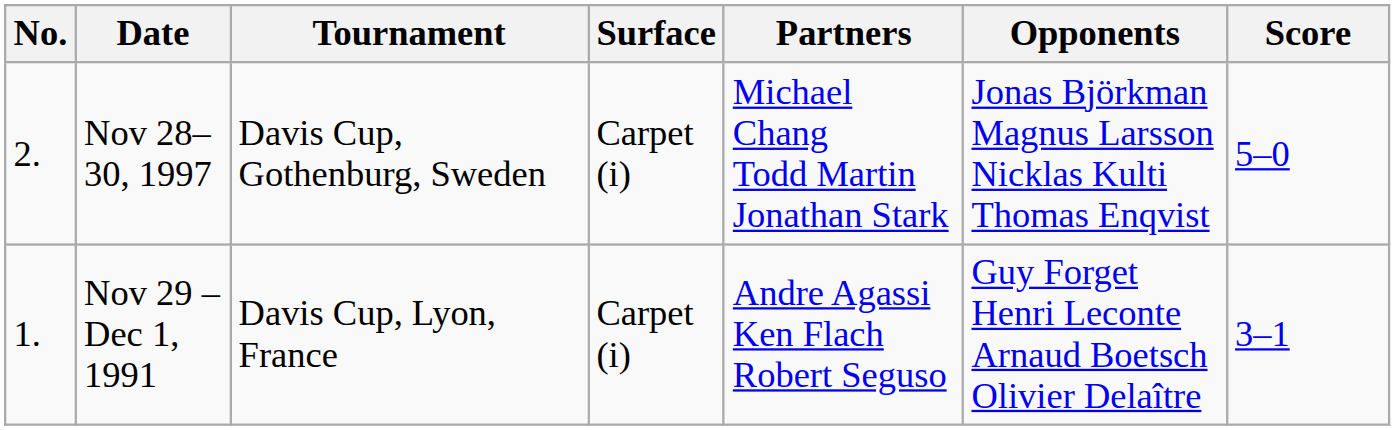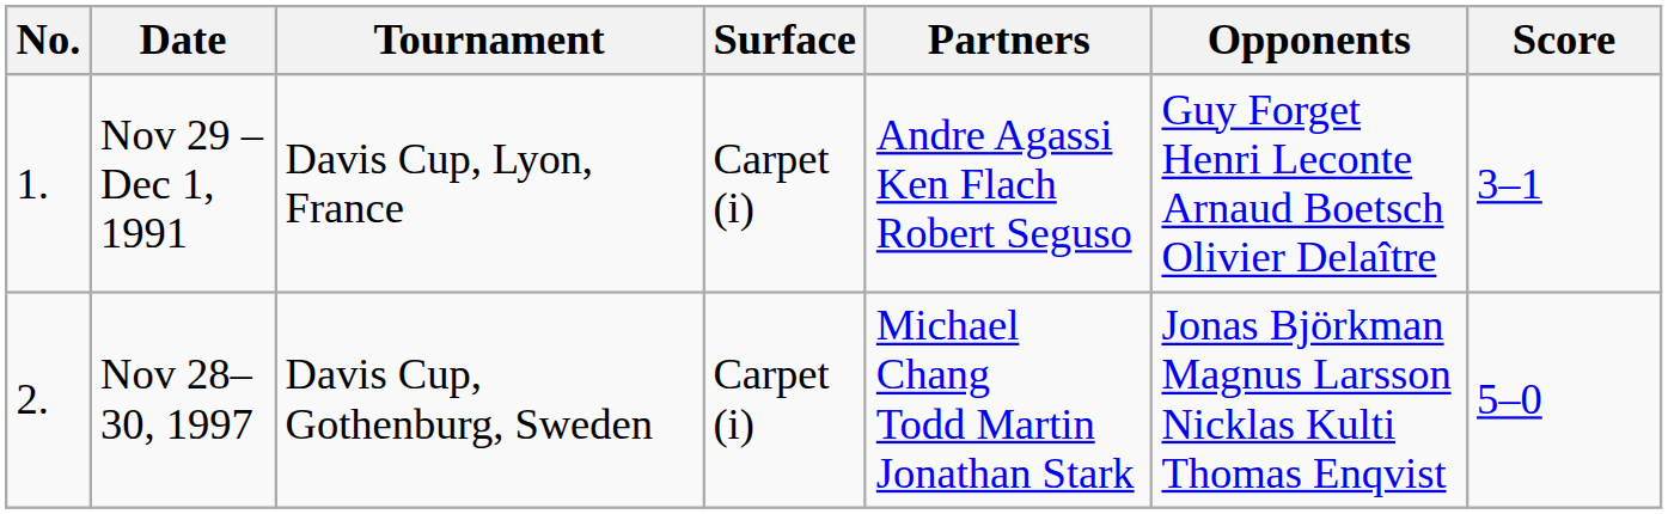 <table class="sortable wikitable">
 <tr>
 <th>No.</th>
 <th width=100>Date</th>
 <th width=240>Tournament</th>
 <th>Surface</th>
 <th width=150>Partners</th>
 <th width=155>Opponents</th>
 <th style="width:100px" class="unsortable">Score</th>
 </tr>
 <tr>
+<td>1.</td>
+<td>Nov 29 – Dec 1, 1991</td>
+<td>Davis Cup, Lyon, France</td>
+<td>Carpet (i)</td>
+<td> <a href='#'>Andre Agassi</a><br>  <a href='#'>Ken Flach</a><br> <a href='#'>Robert Seguso</a></td>
+<td> <a href='#'>Guy Forget</a><br> <a href='#'>Henri Leconte</a><br> <a href='#'>Arnaud Boetsch</a><br> <a href='#'>Olivier Delaître</a></td>
+<td><a href='#'>3–1</a></td>
+</tr>
+<tr>
 <td>2.</td>
 <td>Nov 28–30, 1997</td>
 <td>Davis Cup, Gothenburg, Sweden</td>
 <td>Carpet (i)</td>
 <td> <a href='#'>Michael Chang</a><br> <a href='#'>Todd Martin</a><br> <a href='#'>Jonathan Stark</a></td>
 <td> <a href='#'>Jonas Björkman</a><br> <a href='#'>Magnus Larsson</a><br> <a href='#'>Nicklas Kulti</a><br> <a href='#'>Thomas Enqvist</a></td>
 <td><a href='#'>5–0</a></td>
 </tr>
-<tr>
-<td>1.</td>
-<td>Nov 29 – Dec 1, 1991</td>
-<td>Davis Cup, Lyon, France</td>
-<td>Carpet (i)</td>
-<td> <a href='#'>Andre Agassi</a><br>  <a href='#'>Ken Flach</a><br> <a href='#'>Robert Seguso</a></td>
-<td> <a href='#'>Guy Forget</a><br> <a href='#'>Henri Leconte</a><br> <a href='#'>Arnaud Boetsch</a><br> <a href='#'>Olivier Delaître</a></td>
-<td><a href='#'>3–1</a></td>
-</tr>
 </table>
